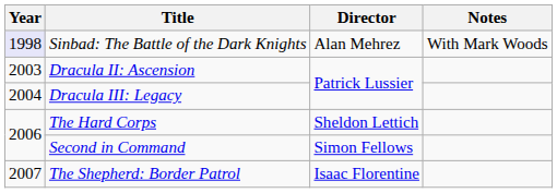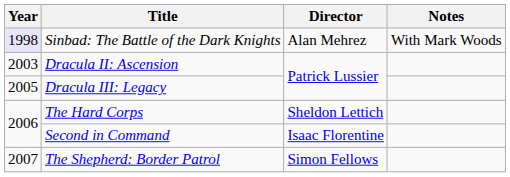 <table class="wikitable">
 <tr>
 <th>Year</th>
 <th>Title</th>
 <th>Director</th>
 <th>Notes</th>
 </tr>
 <tr>
 <td style="background: lavender;">1998</td>
 <td><em>Sinbad: The Battle of the Dark Knights</em></td>
 <td>Alan Mehrez</td>
 <td>With Mark Woods</td>
 </tr>
 <tr>
 <td>2003</td>
 <td><em><a href='#'>Dracula II: Ascension</a></em></td>
 <td rowspan=2><a href='#'>Patrick Lussier</a></td>
 <td></td>
 </tr>
 <tr>
-<td>2004</td>
+<td>2005</td>
 <td><em><a href='#'>Dracula III: Legacy</a></em></td>
 <td></td>
 </tr>
 <tr>
 <td rowspan=2>2006</td>
 <td><em><a href='#'>The Hard Corps</a></em></td>
 <td><a href='#'>Sheldon Lettich</a></td>
 <td></td>
 </tr>
 <tr>
 <td><em><a href='#'>Second in Command</a></em></td>
-<td><a href='#'>Simon Fellows</a></td>
+<td><a href='#'>Isaac Florentine</a></td>
 <td></td>
 </tr>
 <tr>
 <td>2007</td>
 <td><em><a href='#'>The Shepherd: Border Patrol</a></em></td>
-<td><a href='#'>Isaac Florentine</a></td>
+<td><a href='#'>Simon Fellows</a></td>
 <td></td>
 </tr>
 </table>
